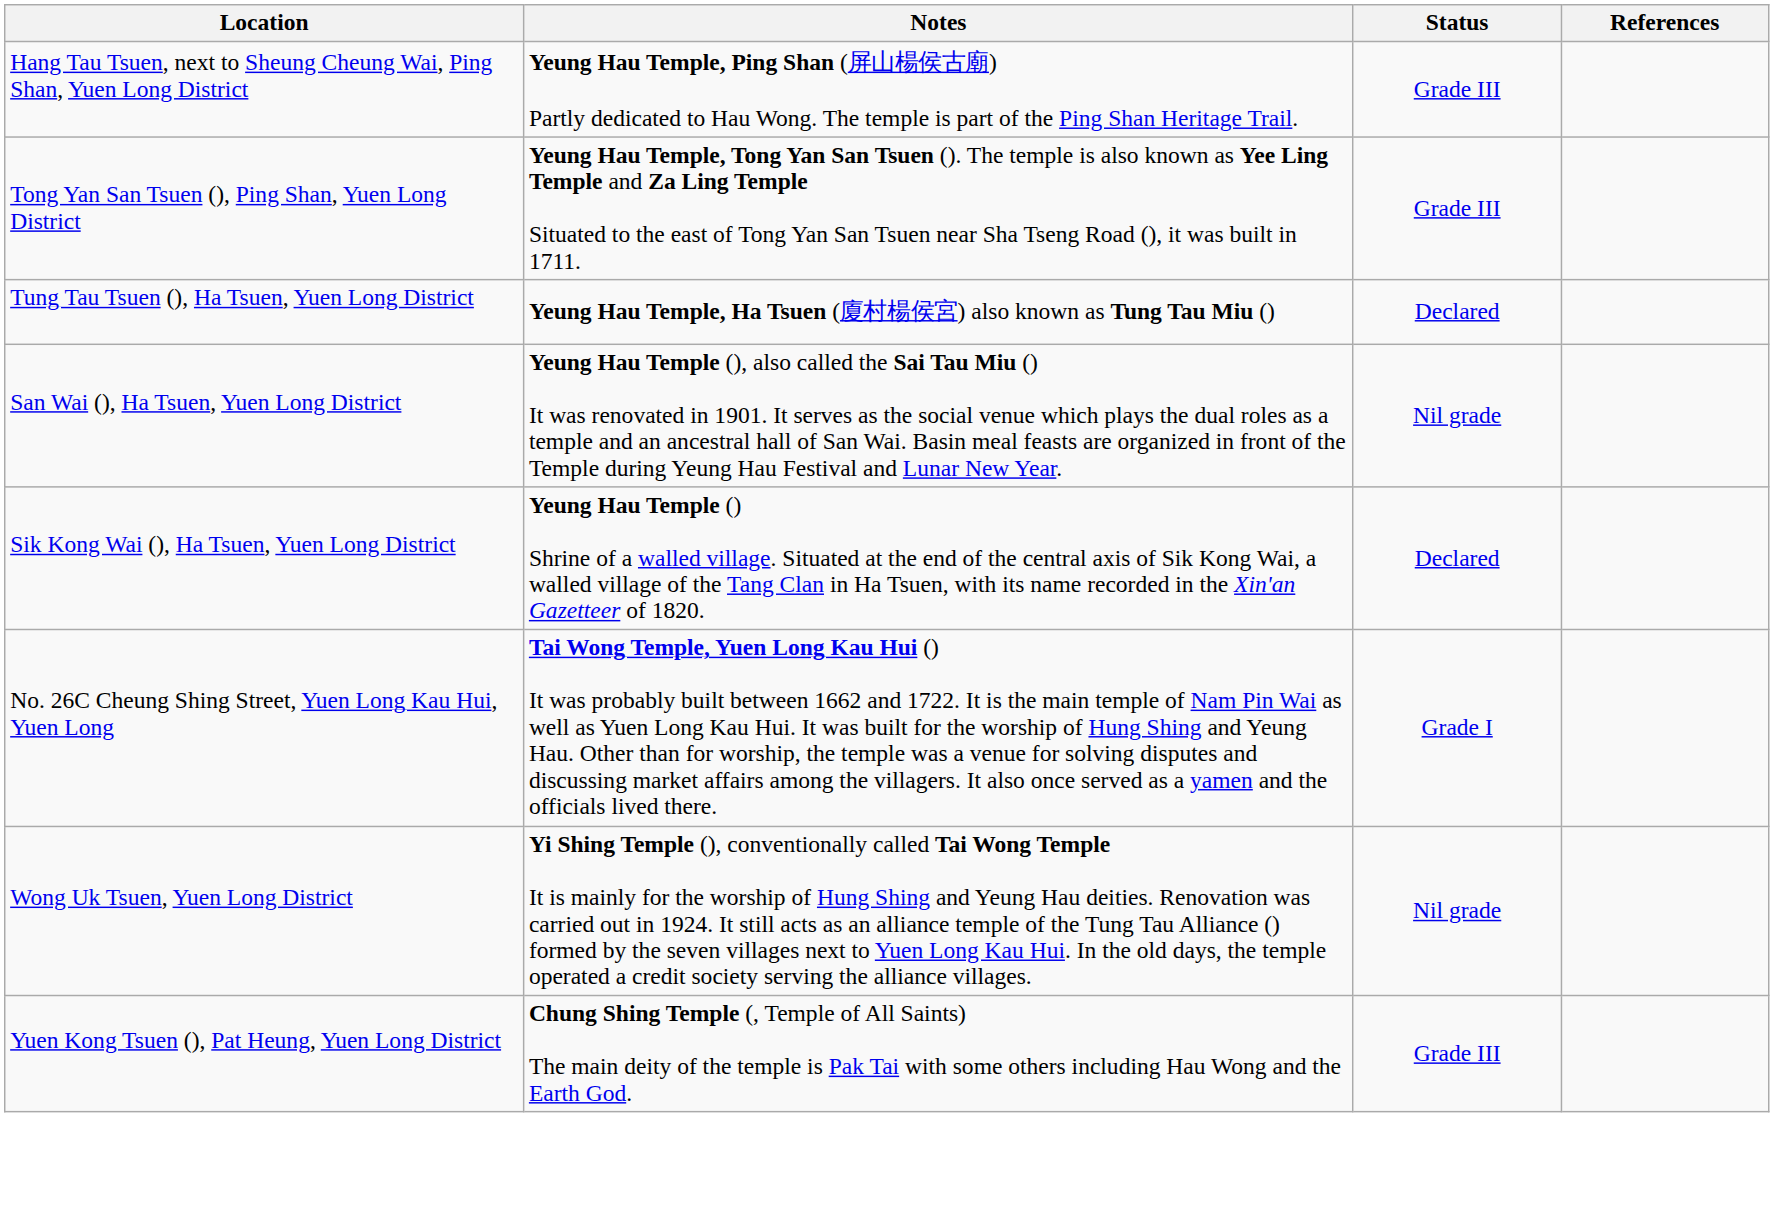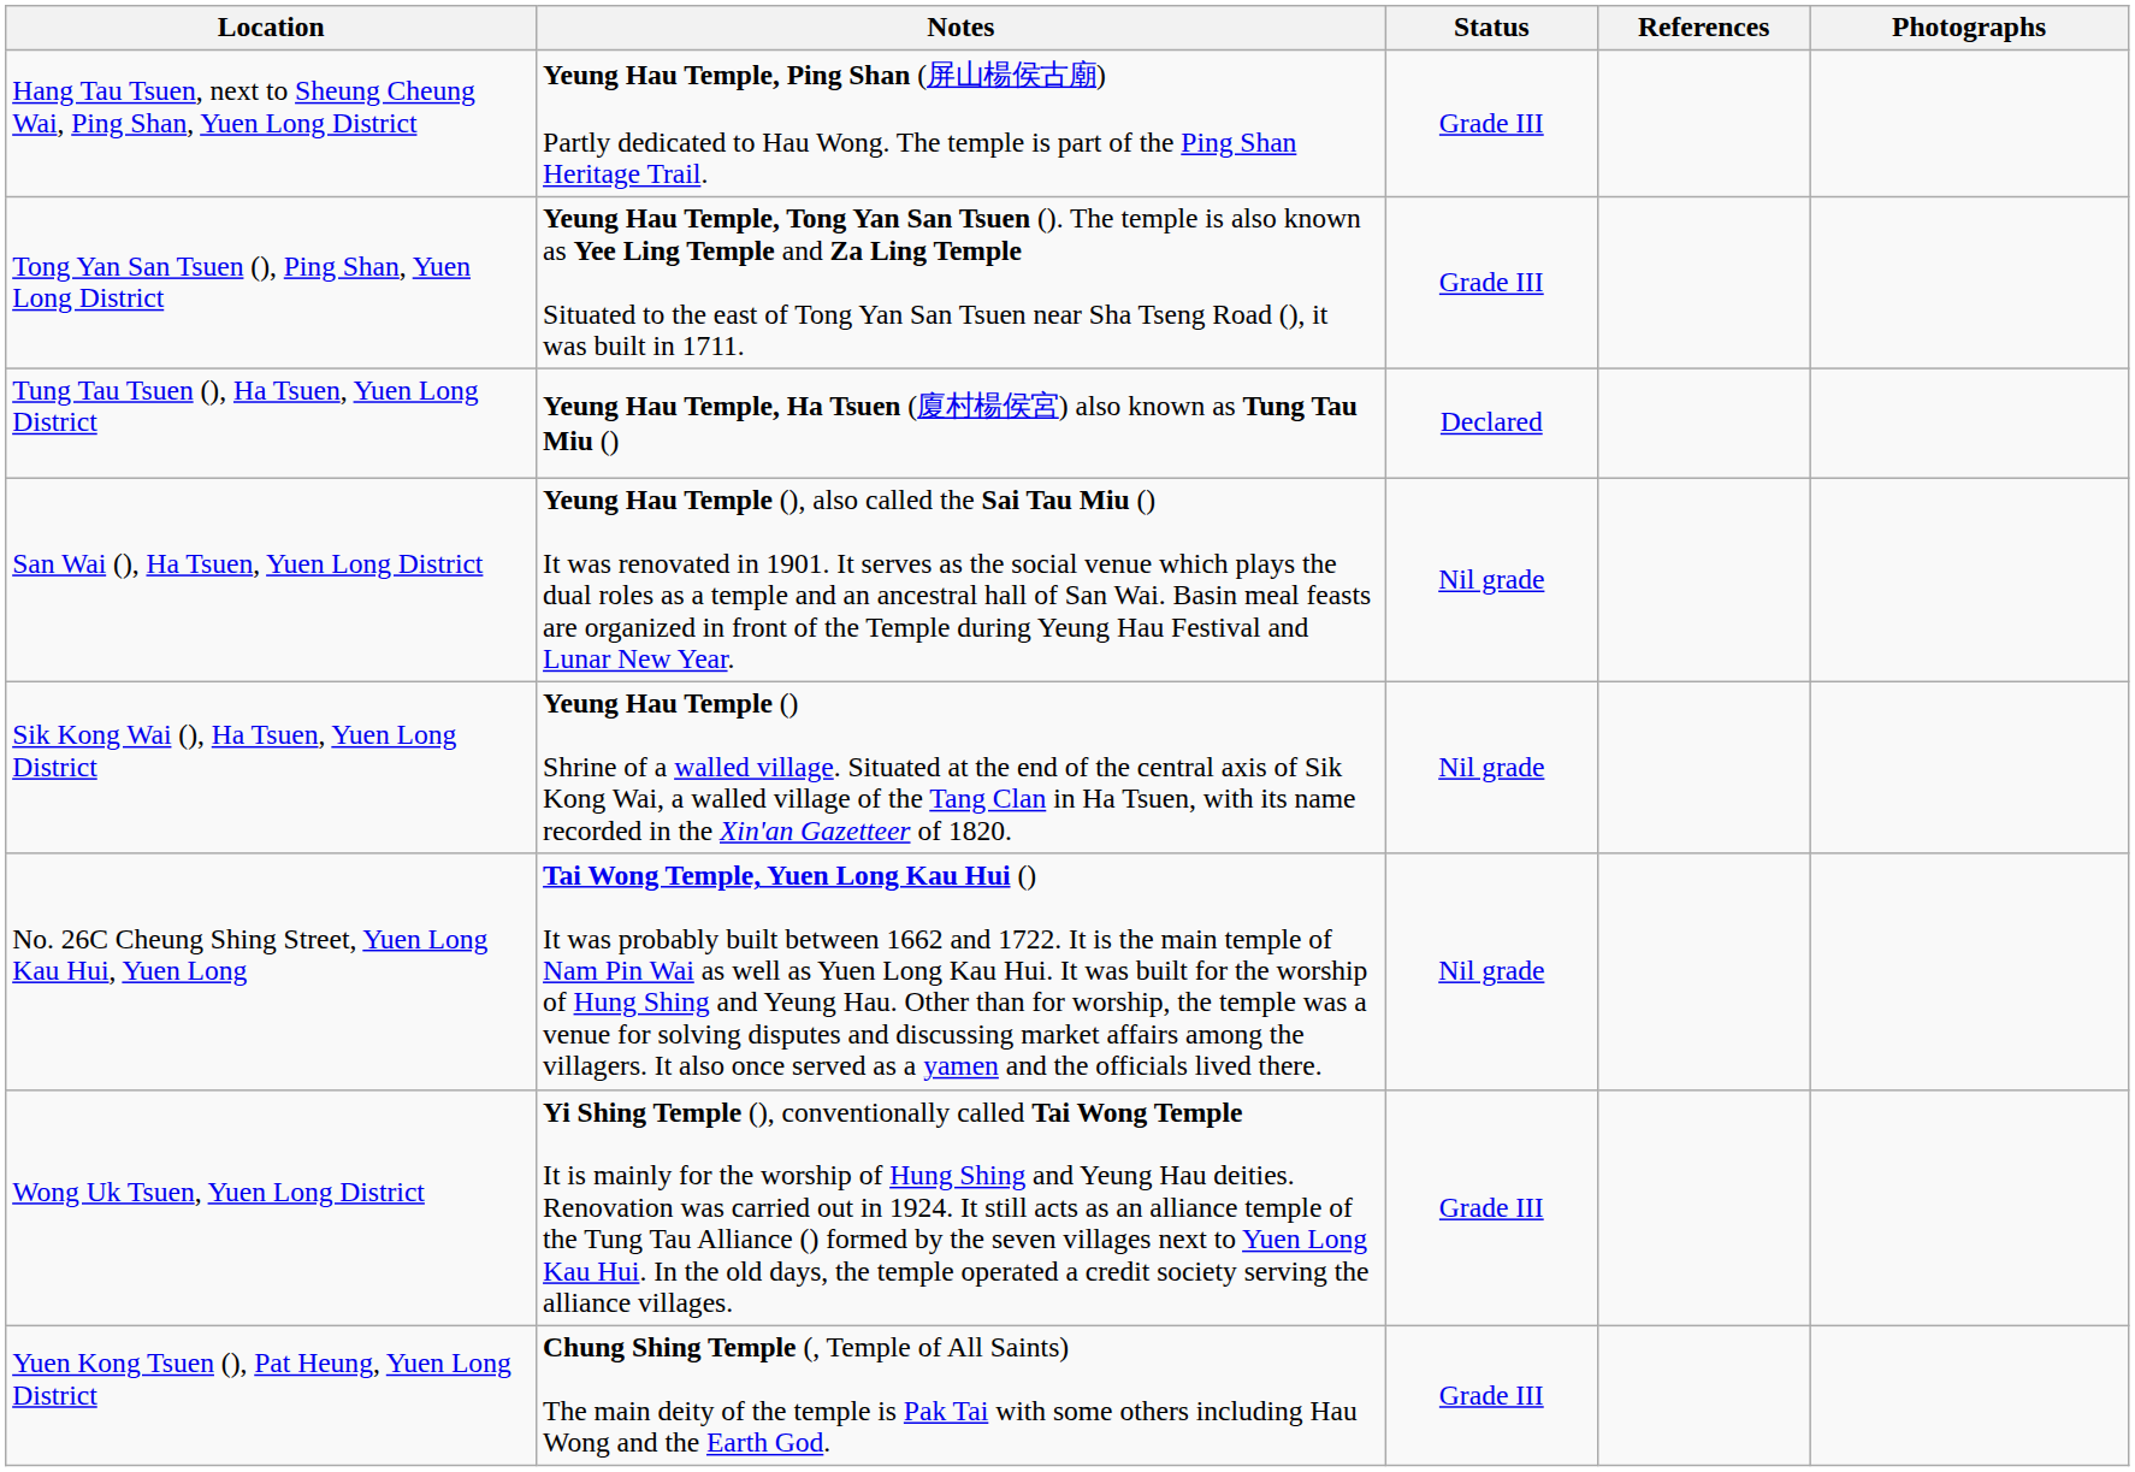 <table class="wikitable sortable" style="width:95%">
 <tr>
 <th width="25%">Location</th>
 <th width="40%">Notes</th>
 <th width="10%">Status</th>
 <th width="10%">References</th>
+<th width="15%">Photographs</th>
 </tr>
 <tr>
 <td><a href='#'>Hang Tau Tsuen</a>, next to <a href='#'>Sheung Cheung Wai</a>, <a href='#'>Ping Shan</a>, <a href='#'>Yuen Long District</a><br><br></td>
 <td><strong>Yeung Hau Temple, Ping Shan</strong> (<a href='#'>屏山楊侯古廟</a>)<br><br>Partly dedicated to Hau Wong. The temple is part of the <a href='#'>Ping Shan Heritage Trail</a>.</td>
 <td style="text-align:center"><a href='#'>Grade III</a></td>
 <td>   </td>
+<td></td>
 </tr>
 <tr>
 <td><a href='#'>Tong Yan San Tsuen</a> (), <a href='#'>Ping Shan</a>, <a href='#'>Yuen Long District</a><br></td>
 <td><strong>Yeung Hau Temple, Tong Yan San Tsuen</strong> (). The temple is also known as <strong>Yee Ling Temple</strong> and <strong>Za Ling Temple</strong><br><br>Situated to the east of Tong Yan San Tsuen near Sha Tseng Road (), it was built in 1711.</td>
 <td style="text-align:center"><a href='#'>Grade III</a></td>
 <td>  </td>
+<td></td>
 </tr>
 <tr>
 <td><a href='#'>Tung Tau Tsuen</a> (), <a href='#'>Ha Tsuen</a>, <a href='#'>Yuen Long District</a><br><br></td>
 <td><strong>Yeung Hau Temple, Ha Tsuen</strong> (<a href='#'>廈村楊侯宮</a>) also known as <strong>Tung Tau Miu</strong> ()</td>
 <td style="text-align:center"><a href='#'>Declared</a></td>
 <td>  </td>
+<td></td>
 </tr>
 <tr>
 <td><a href='#'>San Wai</a> (), <a href='#'>Ha Tsuen</a>, <a href='#'>Yuen Long District</a><br><br></td>
 <td><strong>Yeung Hau Temple</strong> (), also called the <strong>Sai Tau Miu</strong> ()<br><br>It was renovated in 1901. It serves as the social venue which plays the dual roles as a temple and an ancestral hall of San Wai. Basin meal feasts are organized in front of the Temple during Yeung Hau Festival and <a href='#'>Lunar New Year</a>.</td>
 <td style="text-align:center"><a href='#'>Nil grade</a></td>
 <td>   </td>
+<td></td>
 </tr>
 <tr>
 <td><a href='#'>Sik Kong Wai</a> (), <a href='#'>Ha Tsuen</a>, <a href='#'>Yuen Long District</a><br><br></td>
 <td><strong>Yeung Hau Temple</strong> ()<br><br>Shrine of a <a href='#'>walled village</a>. Situated at the end of the central axis of Sik Kong Wai, a walled village of the <a href='#'>Tang Clan</a> in Ha Tsuen, with its name recorded in the <em><a href='#'>Xin'an Gazetteer</a></em> of 1820.</td>
-<td style="text-align:center"><a href='#'>Declared</a></td>
+<td style="text-align:center"><a href='#'>Nil grade</a></td>
 <td>   </td>
+<td></td>
 </tr>
 <tr>
 <td>No. 26C Cheung Shing Street, <a href='#'>Yuen Long Kau Hui</a>, <a href='#'>Yuen Long</a><br><br></td>
 <td><strong><a href='#'>Tai Wong Temple, Yuen Long Kau Hui</a></strong> ()<br><br>It was probably built between 1662 and 1722. It is the main temple of <a href='#'>Nam Pin Wai</a> as well as Yuen Long Kau Hui. It was built for the worship of <a href='#'>Hung Shing</a> and Yeung Hau. Other than for worship, the temple was a venue for solving disputes and discussing market affairs among the villagers. It also once served as a <a href='#'>yamen</a> and the officials lived there.</td>
-<td style="text-align:center"><a href='#'>Grade I</a></td>
+<td style="text-align:center"><a href='#'>Nil grade</a></td>
 <td> </td>
+<td></td>
 </tr>
 <tr>
 <td><a href='#'>Wong Uk Tsuen</a>, <a href='#'>Yuen Long District</a><br><br></td>
 <td><strong>Yi Shing Temple</strong> (), conventionally called <strong>Tai Wong Temple</strong><br><br>It is mainly for the worship of <a href='#'>Hung Shing</a> and Yeung Hau deities. Renovation was carried out in 1924. It still acts as an alliance temple of the Tung Tau Alliance () formed by the seven villages next to <a href='#'>Yuen Long Kau Hui</a>. In the old days, the temple operated a credit society serving the alliance villages.</td>
-<td style="text-align:center"><a href='#'>Nil grade</a></td>
+<td style="text-align:center"><a href='#'>Grade III</a></td>
 <td>  </td>
+<td></td>
 </tr>
 <tr>
 <td><a href='#'>Yuen Kong Tsuen</a> (), <a href='#'>Pat Heung</a>, <a href='#'>Yuen Long District</a><br><br></td>
 <td><strong>Chung Shing Temple</strong> (, Temple of All Saints)<br><br>The main deity of the temple is <a href='#'>Pak Tai</a> with some others including Hau Wong and the <a href='#'>Earth God</a>.</td>
 <td style="text-align:center"><a href='#'>Grade III</a></td>
 <td>  </td>
+<td></td>
 </tr>
 </table>
